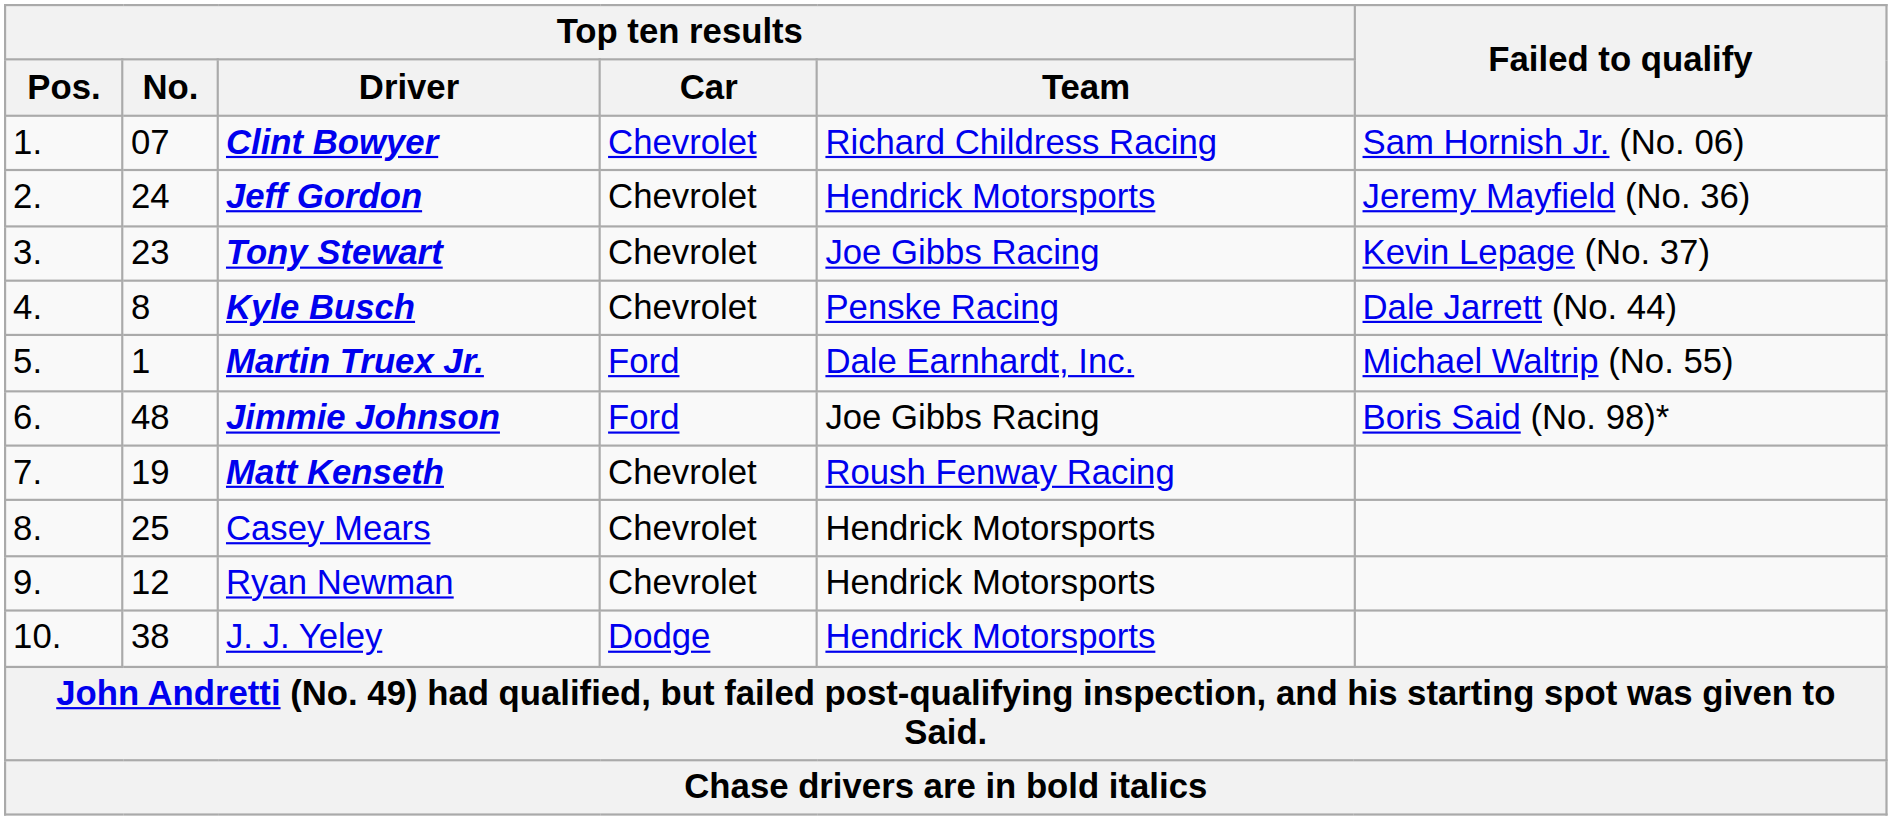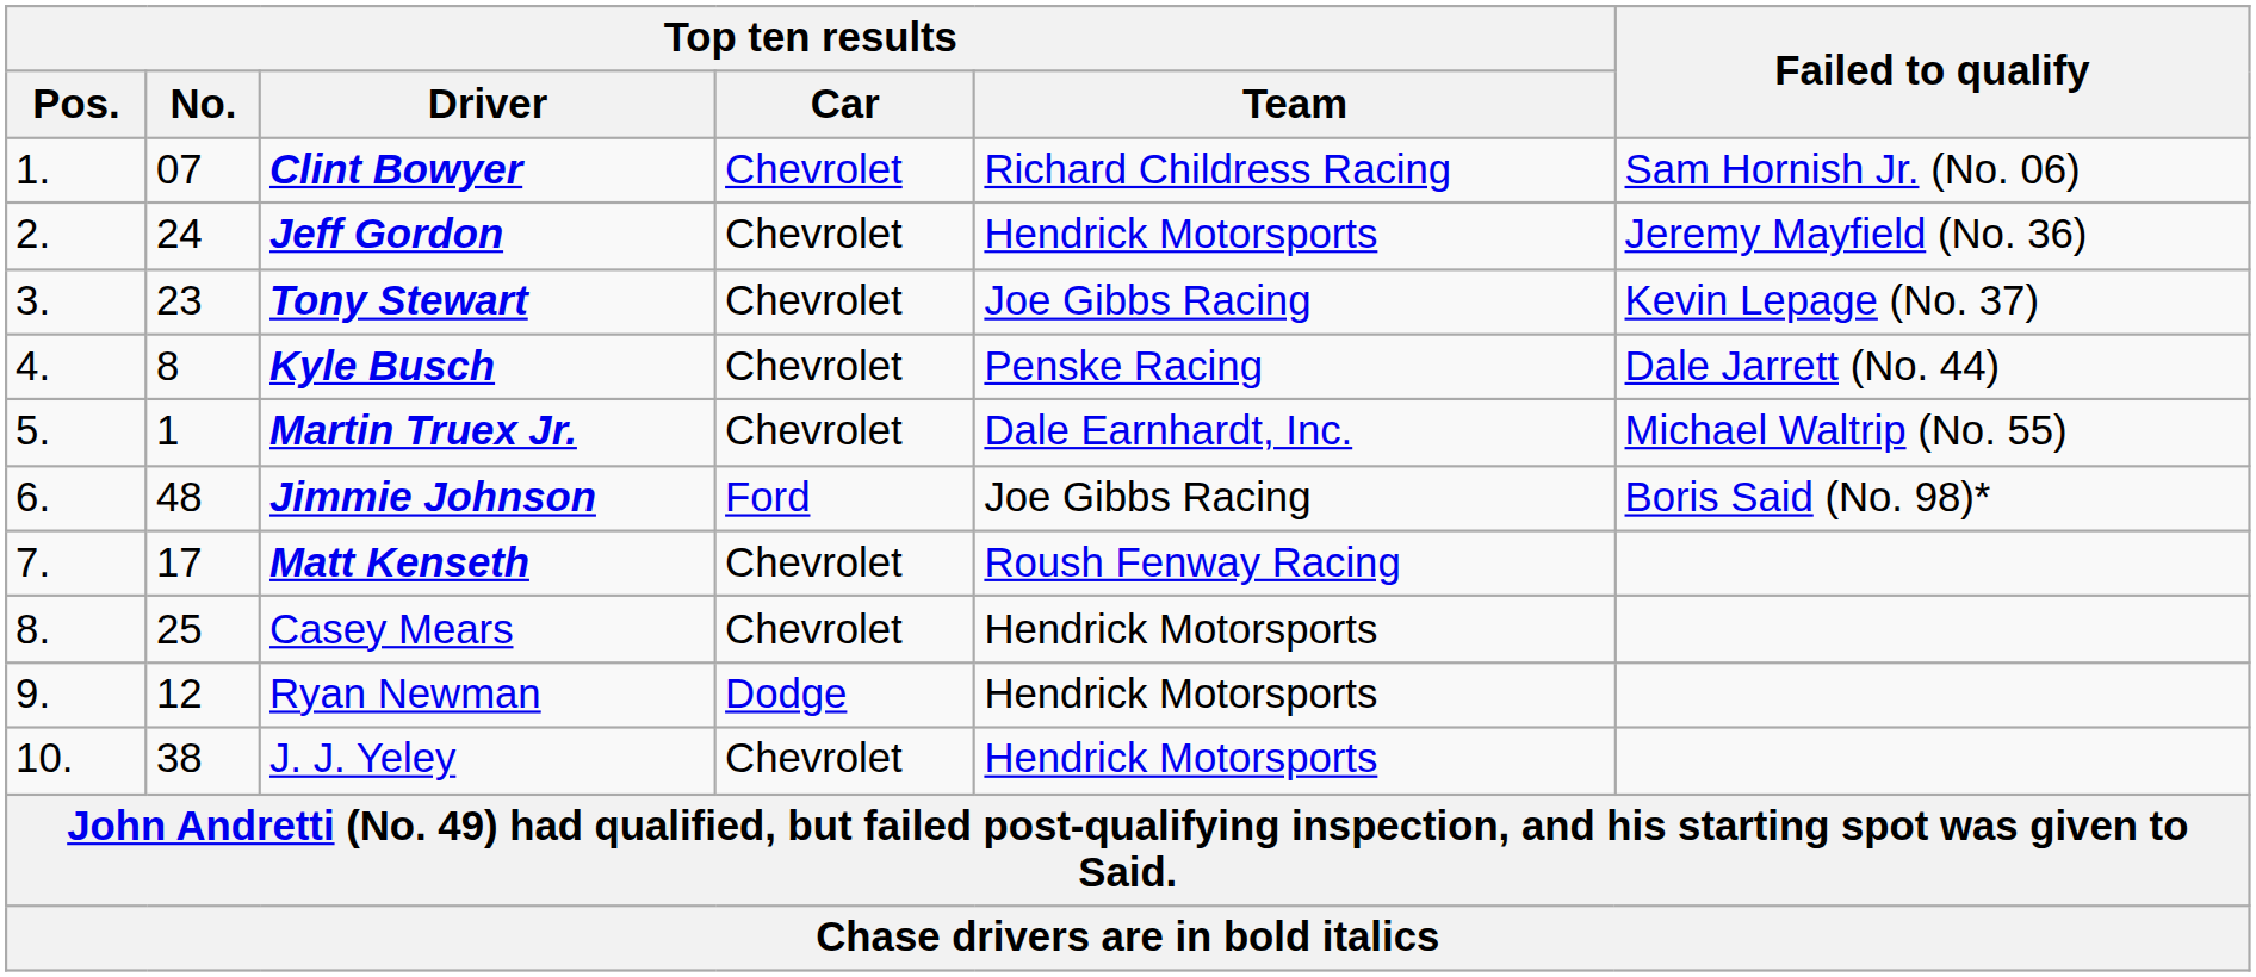 <table class="wikitable">
 <tr>
 <th colspan=5>Top ten results</th>
 <th rowspan=2>Failed to qualify</th>
 </tr>
 <tr>
 <th>Pos.</th>
 <th>No.</th>
 <th>Driver</th>
 <th>Car</th>
 <th>Team</th>
 </tr>
 <tr>
 <td>1.</td>
 <td>07</td>
 <td><strong><em><a href='#'>Clint Bowyer</a></em></strong></td>
 <td><a href='#'>Chevrolet</a></td>
 <td><a href='#'>Richard Childress Racing</a></td>
 <td><a href='#'>Sam Hornish Jr.</a> (No. 06)</td>
 </tr>
 <tr>
 <td>2.</td>
 <td>24</td>
 <td><strong><em><a href='#'>Jeff Gordon</a></em></strong></td>
 <td>Chevrolet</td>
 <td><a href='#'>Hendrick Motorsports</a></td>
 <td><a href='#'>Jeremy Mayfield</a> (No. 36)</td>
 </tr>
 <tr>
 <td>3.</td>
 <td>23</td>
 <td><strong><em><a href='#'>Tony Stewart</a></em></strong></td>
 <td>Chevrolet</td>
 <td><a href='#'>Joe Gibbs Racing</a></td>
 <td><a href='#'>Kevin Lepage</a> (No. 37)</td>
 </tr>
 <tr>
 <td>4.</td>
 <td>8</td>
 <td><strong><em><a href='#'>Kyle Busch</a></em></strong></td>
 <td>Chevrolet</td>
 <td><a href='#'>Penske Racing</a></td>
 <td><a href='#'>Dale Jarrett</a> (No. 44)</td>
 </tr>
 <tr>
 <td>5.</td>
 <td>1</td>
 <td><strong><em><a href='#'>Martin Truex Jr.</a></em></strong></td>
-<td><a href='#'>Ford</a></td>
+<td>Chevrolet</td>
 <td><a href='#'>Dale Earnhardt, Inc.</a></td>
 <td><a href='#'>Michael Waltrip</a> (No. 55)</td>
 </tr>
 <tr>
 <td>6.</td>
 <td>48</td>
 <td><strong><em><a href='#'>Jimmie Johnson</a></em></strong></td>
 <td><a href='#'>Ford</a></td>
 <td>Joe Gibbs Racing</td>
 <td><a href='#'>Boris Said</a> (No. 98)*</td>
 </tr>
 <tr>
 <td>7.</td>
-<td>19</td>
+<td>17</td>
 <td><strong><em><a href='#'>Matt Kenseth</a></em></strong></td>
 <td>Chevrolet</td>
 <td><a href='#'>Roush Fenway Racing</a></td>
 <td></td>
 </tr>
 <tr>
 <td>8.</td>
 <td>25</td>
 <td><a href='#'>Casey Mears</a></td>
 <td>Chevrolet</td>
 <td>Hendrick Motorsports</td>
 <td></td>
 </tr>
 <tr>
 <td>9.</td>
 <td>12</td>
 <td><a href='#'>Ryan Newman</a></td>
-<td>Chevrolet</td>
+<td><a href='#'>Dodge</a></td>
 <td>Hendrick Motorsports</td>
 <td></td>
 </tr>
 <tr>
 <td>10.</td>
 <td>38</td>
 <td><a href='#'>J. J. Yeley</a></td>
-<td><a href='#'>Dodge</a></td>
+<td>Chevrolet</td>
 <td><a href='#'>Hendrick Motorsports</a></td>
 <td></td>
 </tr>
 <tr>
 <th colspan=6><a href='#'>John Andretti</a> (No. 49) had qualified, but failed post-qualifying inspection, and his starting spot was given to Said.</th>
 </tr>
 <tr>
 <th colspan=6><strong> Chase drivers are in </strong>bold italics<strong><em></th>
 </tr>
 </table>
